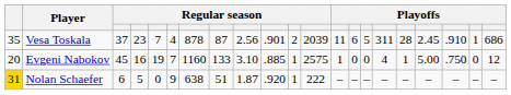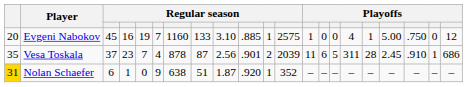 <table class="wikitable plainrowheaders" style="text-align:center;">
 <tr>
 <th scope="col" rowspan="2"></th>
 <th scope="col" rowspan="2">Player</th>
 <th scope=colgroup colspan=10>Regular season</th>
 <th scope=colgroup colspan=9>Playoffs</th>
 </tr>
 <tr>
 <th scope="col"></th>
 <th scope="col"></th>
 <th scope="col"></th>
 <th scope="col"></th>
 <th scope="col"></th>
 <th scope="col"></th>
 <th scope="col"></th>
 <th scope="col"></th>
 <th scope="col"></th>
 <th scope="col"></th>
 <th scope="col"></th>
 <th scope="col"></th>
 <th scope="col"></th>
 <th scope="col"></th>
 <th scope="col"></th>
 <th scope="col"></th>
 <th scope="col"></th>
 <th scope="col"></th>
 <th scope="col"></th>
 </tr>
 <tr>
+<td scope="row">20</td>
+<td align="left"><a href='#'>Evgeni Nabokov</a></td>
+<td>45</td>
+<td>16</td>
+<td>19</td>
+<td>7</td>
+<td>1160</td>
+<td>133</td>
+<td>3.10</td>
+<td>.885</td>
+<td>1</td>
+<td>2575</td>
+<td>1</td>
+<td>0</td>
+<td>0</td>
+<td>4</td>
+<td>1</td>
+<td>5.00</td>
+<td>.750</td>
+<td>0</td>
+<td>12</td>
+</tr>
+<tr>
 <td scope="row">35</td>
 <td align="left"><a href='#'>Vesa Toskala</a></td>
 <td>37</td>
 <td>23</td>
 <td>7</td>
 <td>4</td>
 <td>878</td>
 <td>87</td>
 <td>2.56</td>
 <td>.901</td>
 <td>2</td>
 <td>2039</td>
 <td>11</td>
 <td>6</td>
 <td>5</td>
 <td>311</td>
 <td>28</td>
 <td>2.45</td>
 <td>.910</td>
 <td>1</td>
 <td>686</td>
 </tr>
 <tr>
-<td scope="row">20</td>
-<td align="left"><a href='#'>Evgeni Nabokov</a></td>
-<td>45</td>
-<td>16</td>
-<td>19</td>
-<td>7</td>
-<td>1160</td>
-<td>133</td>
-<td>3.10</td>
-<td>.885</td>
-<td>1</td>
-<td>2575</td>
-<td>1</td>
-<td>0</td>
-<td>0</td>
-<td>4</td>
-<td>1</td>
-<td>5.00</td>
-<td>.750</td>
-<td>0</td>
-<td>12</td>
-</tr>
-<tr>
 <td scope="row" style="background: gold;">31</td>
 <td align="left"><a href='#'>Nolan Schaefer</a></td>
 <td>6</td>
-<td>5</td>
+<td>1</td>
 <td>0</td>
 <td>9</td>
 <td>638</td>
 <td>51</td>
 <td>1.87</td>
 <td>.920</td>
 <td>1</td>
-<td>222</td>
+<td>352</td>
 <td>–</td>
 <td>–</td>
 <td>–</td>
 <td>–</td>
 <td>–</td>
 <td>–</td>
 <td>–</td>
 <td>–</td>
 <td>–</td>
 </tr>
 </table>
